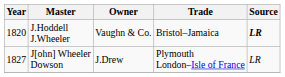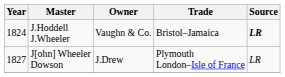 <table class=" wikitable">
 <tr>
 <th>Year</th>
 <th>Master</th>
 <th>Owner</th>
 <th>Trade</th>
 <th>Source</th>
 </tr>
 <tr>
-<td>1820</td>
+<td>1824</td>
 <td>J.Hoddell<br>J.Wheeler</td>
 <td>Vaughn & Co.</td>
 <td>Bristol–Jamaica</td>
 <td><strong><em>LR</em></strong></td>
 </tr>
 <tr>
 <td>1827</td>
 <td>J[ohn] Wheeler<br>Dowson</td>
 <td>J.Drew</td>
 <td>Plymouth<br>London–<a href='#'>Isle of France</a></td>
 <td><em>LR</em></td>
 </tr>
 <tr>
 </tr>
 </table>
